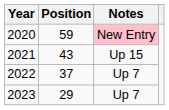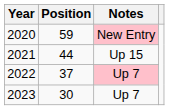 <table class="wikitable plainrowheaders" style="text-align:center;">
 <tr>
 <th>Year</th>
 <th>Position</th>
 <th>Notes</th>
 <th></th>
 </tr>
 <tr>
 <td>2020</td>
 <td>59</td>
 <td style="background: pink;">New Entry</td>
 <td rowspan="4"></td>
 </tr>
 <tr>
 <td>2021</td>
-<td>43</td>
+<td>44</td>
 <td>Up 15</td>
 </tr>
 <tr>
 <td>2022</td>
 <td>37</td>
-<td>Up 7</td>
+<td style="background: pink;">Up 7</td>
 </tr>
 <tr>
 <td>2023</td>
-<td>29</td>
+<td>30</td>
 <td>Up 7</td>
 </tr>
 </table>
